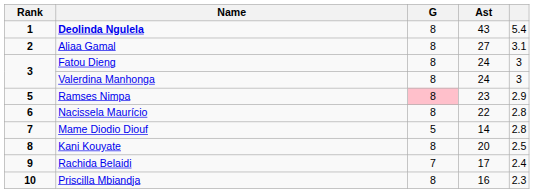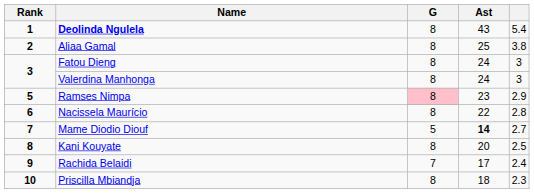 <table class="wikitable" style="width:90%;">
 <tr>
 <th style="width:10%;">Rank</th>
 <th style="width:70%;">Name</th>
 <th style="width:10%;">G</th>
 <th style="width:10%;">Ast</th>
 <th style="width:10%;"></th>
 </tr>
 <tr align=center>
 <td><strong>1</strong></td>
 <td align=left> <strong><a href='#'>Deolinda Ngulela</a></strong></td>
 <td>8</td>
 <td>43</td>
 <td>5.4</td>
 </tr>
 <tr align=center>
 <td><strong>2</strong></td>
 <td align=left> <a href='#'>Aliaa Gamal</a></td>
 <td>8</td>
-<td>27</td>
-<td>3.1</td>
+<td>25</td>
+<td>3.8</td>
 </tr>
 <tr align=center>
 <td rowspan=2><strong>3</strong></td>
 <td align=left> <a href='#'>Fatou Dieng</a></td>
 <td>8</td>
 <td>24</td>
 <td>3</td>
 </tr>
 <tr align=center>
 <td align=left> <a href='#'>Valerdina Manhonga</a></td>
 <td>8</td>
 <td>24</td>
 <td>3</td>
 </tr>
 <tr align=center>
 <td><strong>5</strong></td>
 <td align=left> <a href='#'>Ramses Nimpa</a></td>
 <td style="background: pink;">8</td>
 <td>23</td>
 <td>2.9</td>
 </tr>
 <tr align=center>
 <td><strong>6</strong></td>
 <td align=left> <a href='#'>Nacissela Maurício</a></td>
 <td>8</td>
 <td>22</td>
 <td>2.8</td>
 </tr>
 <tr align=center>
 <td><strong>7</strong></td>
 <td align=left> <a href='#'>Mame Diodio Diouf</a></td>
 <td>5</td>
-<td>14</td>
-<td>2.8</td>
+<td><strong>14</strong></td>
+<td>2.7</td>
 </tr>
 <tr align=center>
 <td><strong>8</strong></td>
 <td align=left> <a href='#'>Kani Kouyate</a></td>
 <td>8</td>
 <td>20</td>
 <td>2.5</td>
 </tr>
 <tr align=center>
 <td><strong>9</strong></td>
 <td align=left> <a href='#'>Rachida Belaidi</a></td>
 <td>7</td>
 <td>17</td>
 <td>2.4</td>
 </tr>
 <tr align=center>
 <td><strong>10</strong></td>
 <td align=left> <a href='#'>Priscilla Mbiandja</a></td>
 <td>8</td>
-<td>16</td>
+<td>18</td>
 <td>2.3</td>
 </tr>
 </table>
